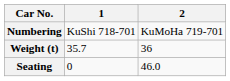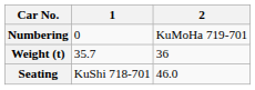 <table class="wikitable">
 <tr>
 <th>Car No.</th>
 <th>1</th>
 <th>2</th>
 </tr>
 <tr>
 <th>Numbering</th>
-<td>KuShi 718-701</td>
+<td>0</td>
 <td>KuMoHa 719-701</td>
 </tr>
 <tr>
 <th>Weight (t)</th>
 <td>35.7</td>
 <td>36</td>
 </tr>
 <tr>
 <th>Seating</th>
-<td>0</td>
+<td>KuShi 718-701</td>
 <td>46.0</td>
 </tr>
 </table>
